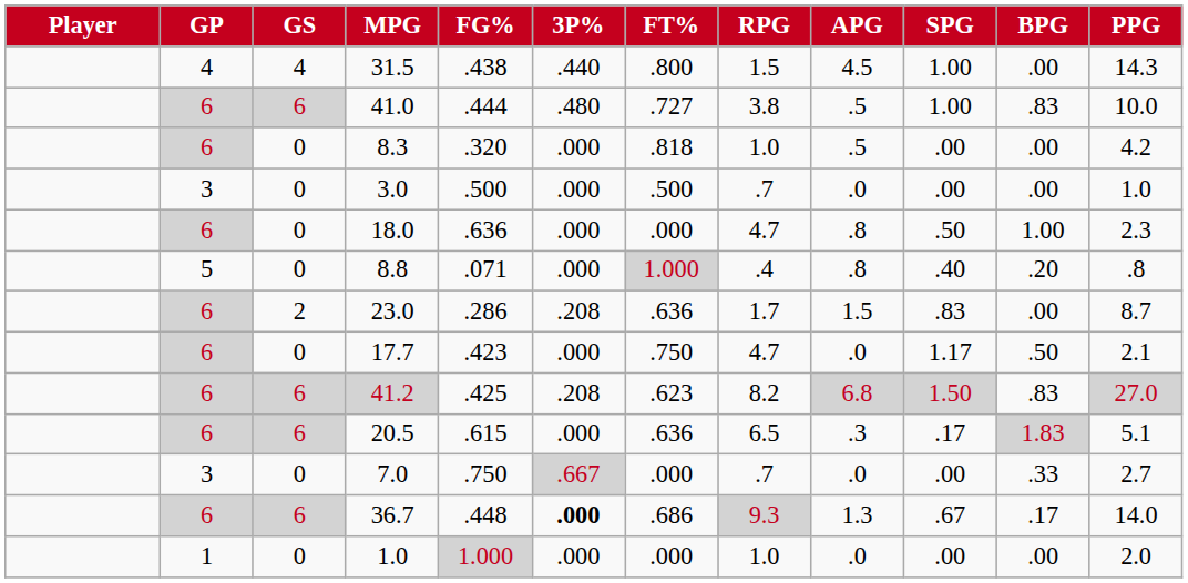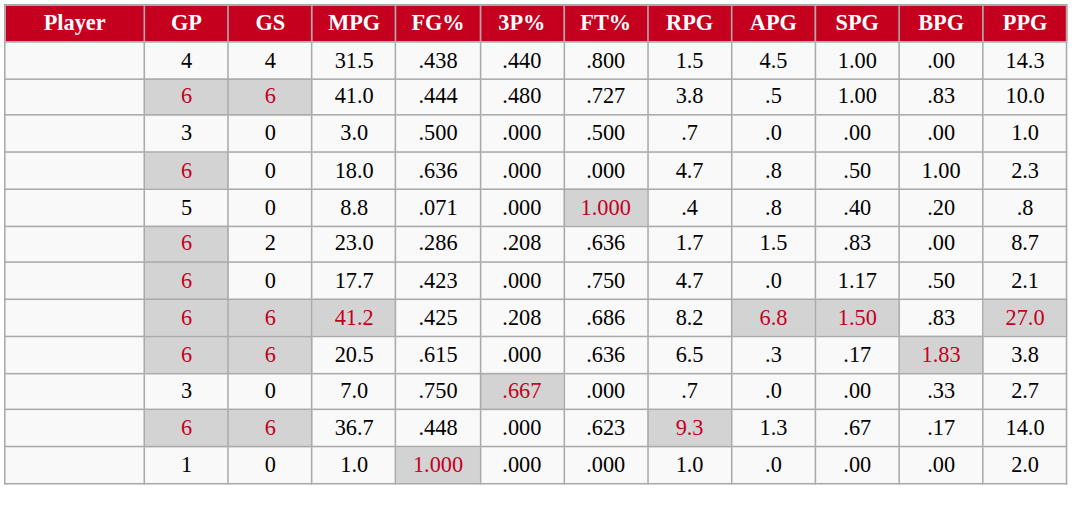 <table class="wikitable sortable" style="font-size:90%; text-align:center;">
 <tr>
 <th style="background:#c5001e;color:white;" width="10%">Player</th>
 <th style="background:#c5001e;color:white;" width="6%">GP</th>
 <th style="background:#c5001e;color:white;" width="6%">GS</th>
 <th style="background:#c5001e;color:white;" width="6%">MPG</th>
 <th style="background:#c5001e;color:white;" width="6%">FG%</th>
 <th style="background:#c5001e;color:white;" width="6%">3P%</th>
 <th style="background:#c5001e;color:white;" width="6%">FT%</th>
 <th style="background:#c5001e;color:white;" width="6%">RPG</th>
 <th style="background:#c5001e;color:white;" width="6%">APG</th>
 <th style="background:#c5001e;color:white;" width="6%">SPG</th>
 <th style="background:#c5001e;color:white;" width="6%">BPG</th>
 <th style="background:#c5001e;color:white;" width="6%">PPG</th>
 </tr>
 <tr>
 <td></td>
 <td>4</td>
 <td>4</td>
 <td>31.5</td>
 <td>.438</td>
 <td>.440</td>
 <td>.800</td>
 <td>1.5</td>
 <td>4.5</td>
 <td>1.00</td>
 <td>.00</td>
 <td>14.3</td>
 </tr>
 <tr>
 <td></td>
 <td style="background:lightgrey;color:#c5001e;">6</td>
 <td style="background:lightgrey;color:#c5001e;">6</td>
 <td>41.0</td>
 <td>.444</td>
 <td>.480</td>
 <td>.727</td>
 <td>3.8</td>
 <td>.5</td>
 <td>1.00</td>
 <td>.83</td>
 <td>10.0</td>
-</tr>
-<tr>
-<td></td>
-<td style="background:lightgrey;color:#c5001e;">6</td>
-<td>0</td>
-<td>8.3</td>
-<td>.320</td>
-<td>.000</td>
-<td>.818</td>
-<td>1.0</td>
-<td>.5</td>
-<td>.00</td>
-<td>.00</td>
-<td>4.2</td>
 </tr>
 <tr>
 <td></td>
 <td>3</td>
 <td>0</td>
 <td>3.0</td>
 <td>.500</td>
 <td>.000</td>
 <td>.500</td>
 <td>.7</td>
 <td>.0</td>
 <td>.00</td>
 <td>.00</td>
 <td>1.0</td>
 </tr>
 <tr>
 <td></td>
 <td style="background:lightgrey;color:#c5001e;">6</td>
 <td>0</td>
 <td>18.0</td>
 <td>.636</td>
 <td>.000</td>
 <td>.000</td>
 <td>4.7</td>
 <td>.8</td>
 <td>.50</td>
 <td>1.00</td>
 <td>2.3</td>
 </tr>
 <tr>
 <td></td>
 <td>5</td>
 <td>0</td>
 <td>8.8</td>
 <td>.071</td>
 <td>.000</td>
 <td style="background:lightgrey;color:#c5001e;">1.000</td>
 <td>.4</td>
 <td>.8</td>
 <td>.40</td>
 <td>.20</td>
 <td>.8</td>
 </tr>
 <tr>
 <td></td>
 <td style="background:lightgrey;color:#c5001e;">6</td>
 <td>2</td>
 <td>23.0</td>
 <td>.286</td>
 <td>.208</td>
 <td>.636</td>
 <td>1.7</td>
 <td>1.5</td>
 <td>.83</td>
 <td>.00</td>
 <td>8.7</td>
 </tr>
 <tr>
 <td></td>
 <td style="background:lightgrey;color:#c5001e;">6</td>
 <td>0</td>
 <td>17.7</td>
 <td>.423</td>
 <td>.000</td>
 <td>.750</td>
 <td>4.7</td>
 <td>.0</td>
 <td>1.17</td>
 <td>.50</td>
 <td>2.1</td>
 </tr>
 <tr>
 <td></td>
 <td style="background:lightgrey;color:#c5001e;">6</td>
 <td style="background:lightgrey;color:#c5001e;">6</td>
 <td style="background:lightgrey;color:#c5001e;">41.2</td>
 <td>.425</td>
 <td>.208</td>
-<td>.623</td>
+<td>.686</td>
 <td>8.2</td>
 <td style="background:lightgrey;color:#c5001e;">6.8</td>
 <td style="background:lightgrey;color:#c5001e;">1.50</td>
 <td>.83</td>
 <td style="background:lightgrey;color:#c5001e;">27.0</td>
 </tr>
 <tr>
 <td></td>
 <td style="background:lightgrey;color:#c5001e;">6</td>
 <td style="background:lightgrey;color:#c5001e;">6</td>
 <td>20.5</td>
 <td>.615</td>
 <td>.000</td>
 <td>.636</td>
 <td>6.5</td>
 <td>.3</td>
 <td>.17</td>
 <td style="background:lightgrey;color:#c5001e;">1.83</td>
-<td>5.1</td>
+<td>3.8</td>
 </tr>
 <tr>
 <td></td>
 <td>3</td>
 <td>0</td>
 <td>7.0</td>
 <td>.750</td>
 <td style="background:lightgrey;color:#c5001e;">.667</td>
 <td>.000</td>
 <td>.7</td>
 <td>.0</td>
 <td>.00</td>
 <td>.33</td>
 <td>2.7</td>
 </tr>
 <tr>
 <td></td>
 <td style="background:lightgrey;color:#c5001e;">6</td>
 <td style="background:lightgrey;color:#c5001e;">6</td>
 <td>36.7</td>
 <td>.448</td>
-<td><strong>.000</strong></td>
-<td>.686</td>
+<td>.000</td>
+<td>.623</td>
 <td style="background:lightgrey;color:#c5001e;">9.3</td>
 <td>1.3</td>
 <td>.67</td>
 <td>.17</td>
 <td>14.0</td>
 </tr>
 <tr>
 <td></td>
 <td>1</td>
 <td>0</td>
 <td>1.0</td>
 <td style="background:lightgrey;color:#c5001e;">1.000</td>
 <td>.000</td>
 <td>.000</td>
 <td>1.0</td>
 <td>.0</td>
 <td>.00</td>
 <td>.00</td>
 <td>2.0</td>
 </tr>
 </table>
